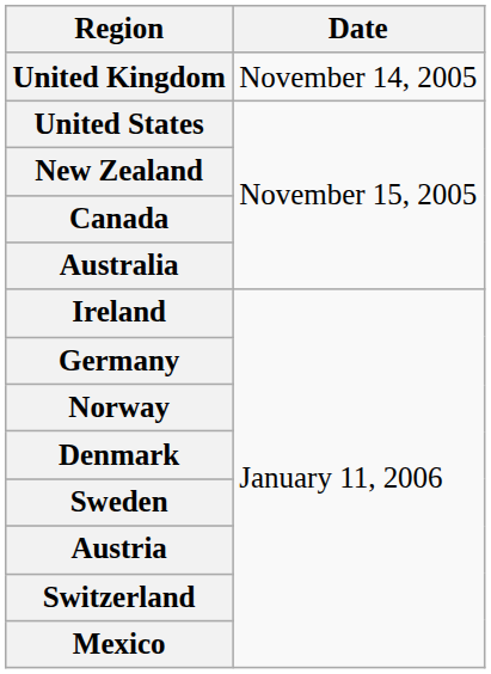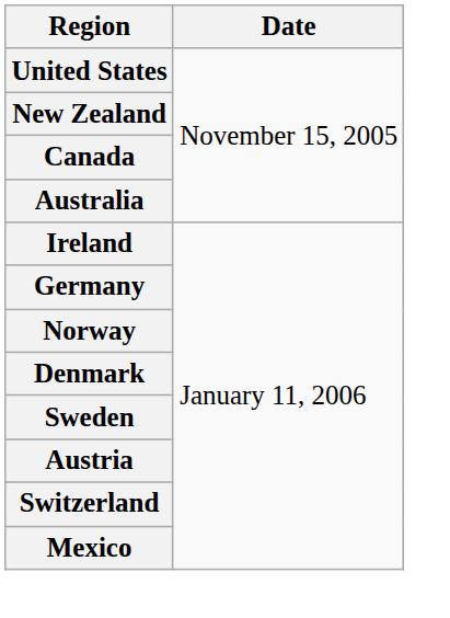 <table class="wikitable plainrowheaders">
 <tr>
 <th>Region</th>
 <th>Date</th>
-</tr>
-<tr>
-<th scope="row">United Kingdom</th>
-<td>November 14, 2005</td>
 </tr>
 <tr>
 <th scope="row">United States</th>
 <td rowspan=4>November 15, 2005</td>
 </tr>
 <tr>
 <th scope="row">New Zealand</th>
 </tr>
 <tr>
 <th scope="row">Canada</th>
 </tr>
 <tr>
 <th scope="row">Australia</th>
 </tr>
 <tr>
 <th scope="row">Ireland</th>
 <td rowspan=8>January 11, 2006</td>
 </tr>
 <tr>
 <th scope="row">Germany</th>
 </tr>
 <tr>
 <th scope="row">Norway</th>
 </tr>
 <tr>
 <th scope="row">Denmark</th>
 </tr>
 <tr>
 <th scope="row">Sweden</th>
 </tr>
 <tr>
 <th scope="row">Austria</th>
 </tr>
 <tr>
 <th scope="row">Switzerland</th>
 </tr>
 <tr>
 <th scope="row">Mexico</th>
 </tr>
 </table>
